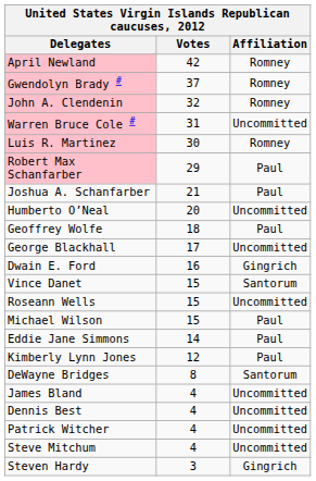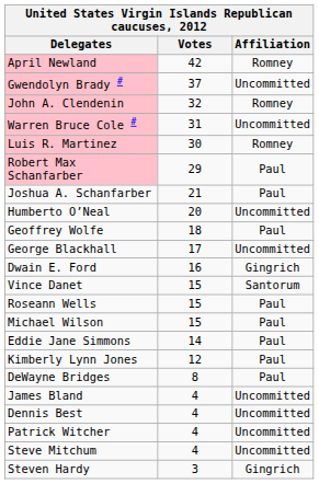 <table class="wikitable" style="font-size:95%;">
 <tr>
 <th colspan="5">United States Virgin Islands Republican caucuses, 2012 </th>
 </tr>
 <tr>
 <th rowspan="1" width="160px">Delegates</th>
 <th rowspan="1" width="75px">Votes</th>
 <th rowspan="1" width="75px">Affiliation</th>
 </tr>
 <tr align="center">
 <td align="left" bgcolor="pink">April Newland</td>
 <td>42</td>
 <td>Romney</td>
 </tr>
 <tr align="center">
 <td align="left" bgcolor="pink">Gwendolyn Brady <sup><a href='#'>#</a></sup></td>
 <td>37</td>
-<td>Romney</td>
+<td>Uncommitted</td>
 </tr>
 <tr align="center">
 <td align="left" bgcolor="pink">John A. Clendenin</td>
 <td>32</td>
 <td>Romney</td>
 </tr>
 <tr align="center">
 <td align="left" bgcolor="pink">Warren Bruce Cole <sup><a href='#'>#</a></sup></td>
 <td>31</td>
 <td>Uncommitted</td>
 </tr>
 <tr align="center">
 <td align="left" bgcolor="pink">Luis R. Martinez</td>
 <td>30</td>
 <td>Romney</td>
 </tr>
 <tr align="center">
 <td align="left" bgcolor="pink">Robert Max Schanfarber</td>
 <td>29</td>
 <td>Paul</td>
 </tr>
 <tr align="center">
 <td align="left">Joshua A. Schanfarber</td>
 <td>21</td>
 <td>Paul</td>
 </tr>
 <tr align="center">
 <td align="left">Humberto O’Neal</td>
 <td>20</td>
 <td>Uncommitted</td>
 </tr>
 <tr align="center">
 <td align="left">Geoffrey Wolfe</td>
 <td>18</td>
 <td>Paul</td>
 </tr>
 <tr align="center">
 <td align="left">George Blackhall</td>
 <td>17</td>
 <td>Uncommitted</td>
 </tr>
 <tr align="center">
 <td align="left">Dwain E. Ford</td>
 <td>16</td>
 <td>Gingrich</td>
 </tr>
 <tr align="center">
 <td align="left">Vince Danet</td>
 <td>15</td>
 <td>Santorum</td>
 </tr>
 <tr align="center">
 <td align="left">Roseann Wells</td>
 <td>15</td>
-<td>Uncommitted</td>
+<td>Paul</td>
 </tr>
 <tr align="center">
 <td align="left">Michael Wilson</td>
 <td>15</td>
 <td>Paul</td>
 </tr>
 <tr align="center">
 <td align="left">Eddie Jane Simmons</td>
 <td>14</td>
 <td>Paul</td>
 </tr>
 <tr align="center">
 <td align="left">Kimberly Lynn Jones</td>
 <td>12</td>
 <td>Paul</td>
 </tr>
 <tr align="center">
 <td align="left">DeWayne Bridges</td>
 <td>8</td>
-<td>Santorum</td>
+<td>Paul</td>
 </tr>
 <tr align="center">
 <td align="left">James Bland</td>
 <td>4</td>
 <td>Uncommitted</td>
 </tr>
 <tr align="center">
 <td align="left">Dennis Best</td>
 <td>4</td>
 <td>Uncommitted</td>
 </tr>
 <tr align="center">
 <td align="left">Patrick Witcher</td>
 <td>4</td>
 <td>Uncommitted</td>
 </tr>
 <tr align="center">
 <td align="left">Steve Mitchum</td>
 <td>4</td>
 <td>Uncommitted</td>
 </tr>
 <tr align="center">
 <td align="left">Steven Hardy</td>
 <td>3</td>
 <td>Gingrich</td>
 </tr>
 </table>
